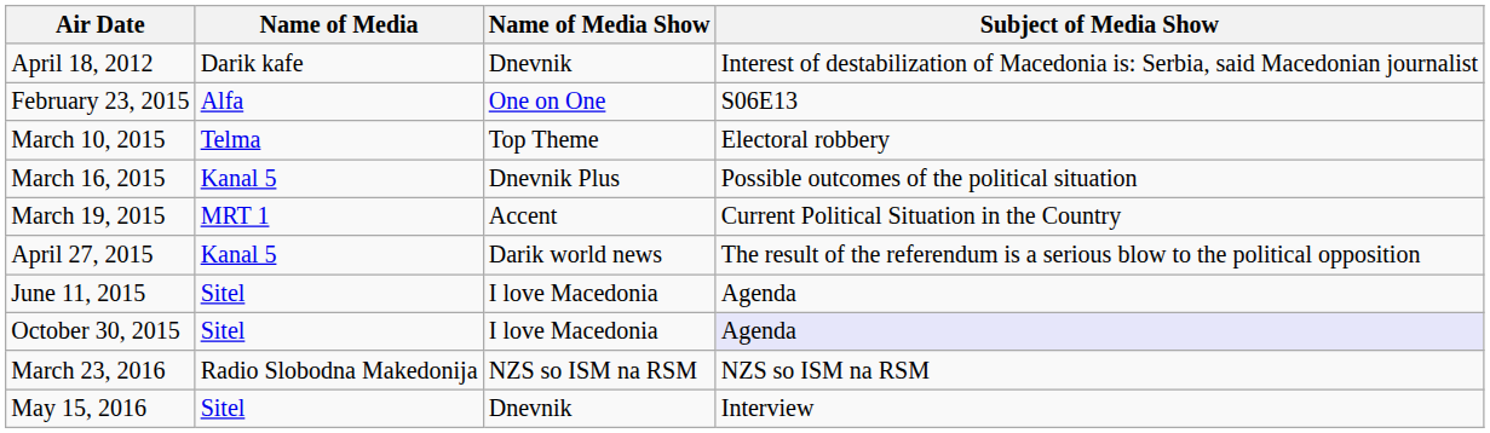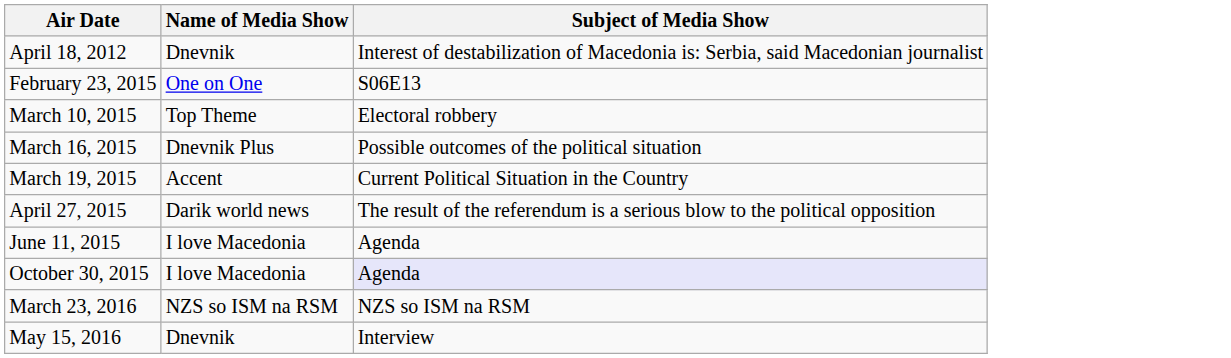 <table class="wikitable sortable">
 <tr>
 <th>Air Date</th>
-<th>Name of Media</th>
 <th>Name of Media Show</th>
 <th>Subject of Media Show</th>
 </tr>
 <tr>
 <td>April 18, 2012</td>
-<td>Darik kafe</td>
 <td>Dnevnik</td>
 <td>Interest of destabilization of Macedonia is: Serbia, said Macedonian journalist</td>
 </tr>
 <tr>
 <td>February 23, 2015</td>
-<td><a href='#'>Alfa</a></td>
 <td><a href='#'>One on One</a></td>
 <td>S06E13</td>
 </tr>
 <tr>
 <td>March 10, 2015</td>
-<td><a href='#'>Telma</a></td>
 <td>Top Theme</td>
 <td>Еlectoral robbery</td>
 </tr>
 <tr>
 <td>March 16, 2015</td>
-<td><a href='#'>Kanal 5</a></td>
 <td>Dnevnik Plus</td>
 <td>Possible outcomes of the political situation</td>
 </tr>
 <tr>
 <td>March 19, 2015</td>
-<td><a href='#'>MRT 1</a></td>
 <td>Accent</td>
 <td>Current Political Situation in the Country</td>
 </tr>
 <tr>
 <td>April 27, 2015</td>
-<td><a href='#'>Kanal 5</a></td>
 <td>Darik world news</td>
 <td>The result of the referendum is a serious blow to the political opposition</td>
 </tr>
 <tr>
 <td>June 11, 2015</td>
-<td><a href='#'>Sitel</a></td>
 <td>I love Macedonia</td>
 <td>Agenda</td>
 </tr>
 <tr>
 <td>October 30, 2015</td>
-<td><a href='#'>Sitel</a></td>
 <td>I love Macedonia</td>
 <td style="background: lavender;">Agenda</td>
 </tr>
 <tr>
 <td>March 23, 2016</td>
-<td>Radio Slobodna Makedonija</td>
 <td>NZS so ISM na RSM</td>
 <td>NZS so ISM na RSM</td>
 </tr>
 <tr>
 <td>May 15, 2016</td>
-<td><a href='#'>Sitel</a></td>
 <td>Dnevnik</td>
 <td>Interview</td>
 </tr>
 </table>
